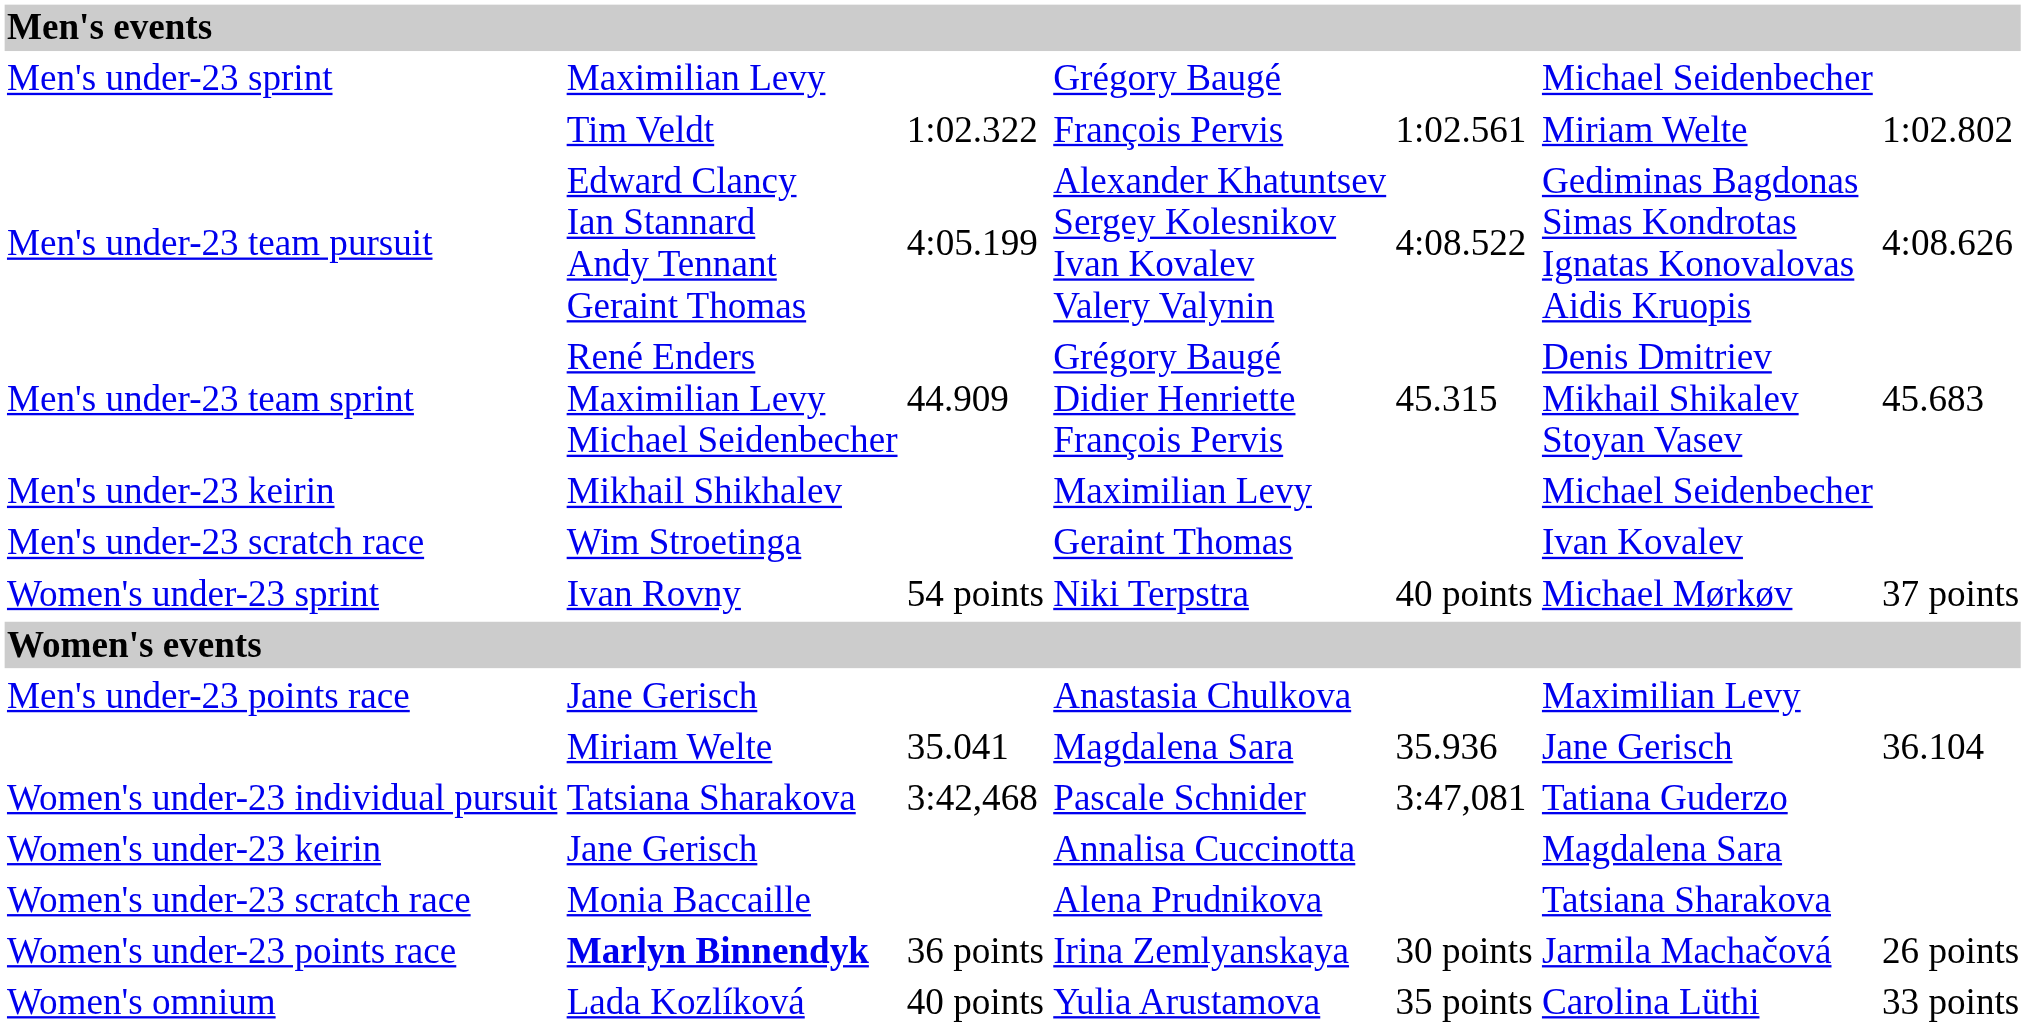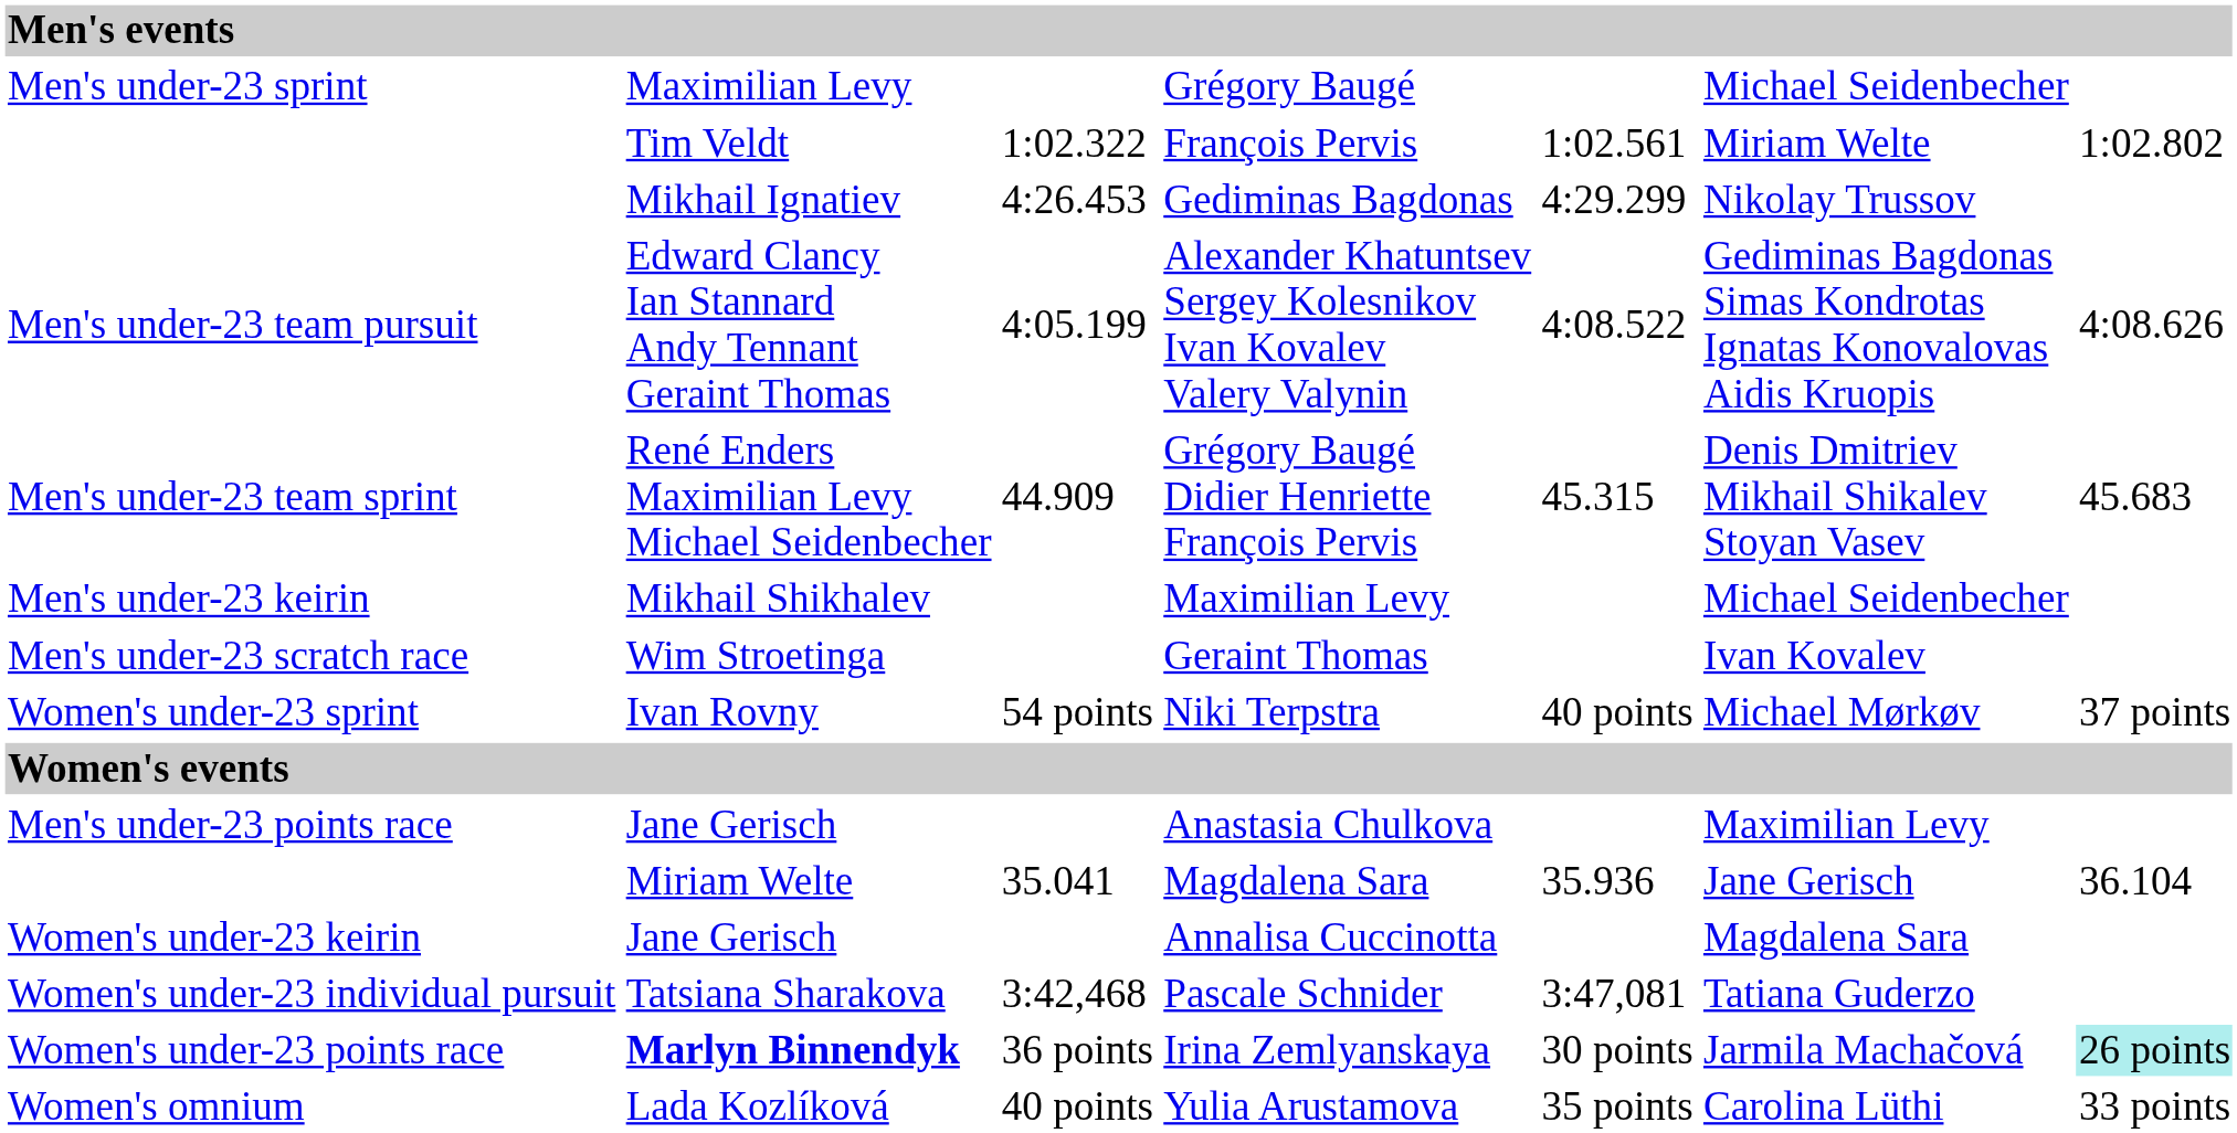 <table>
 <tr bgcolor="#cccccc">
 <td colspan=7><strong>Men's events</strong></td>
 </tr>
 <tr>
 <td><a href='#'>Men's under-23 sprint</a></td>
 <td><a href='#'>Maximilian Levy</a><br><small></small></td>
 <td></td>
 <td><a href='#'>Grégory Baugé</a><br><small></small></td>
 <td></td>
 <td><a href='#'>Michael Seidenbecher</a><br><small></small></td>
 <td></td>
 </tr>
 <tr>
 <td></td>
 <td><a href='#'>Tim Veldt</a><br><small></small></td>
 <td>1:02.322</td>
 <td><a href='#'>François Pervis</a><br><small></small></td>
 <td>1:02.561</td>
 <td><a href='#'>Miriam Welte</a><br><small></small></td>
 <td>1:02.802</td>
+</tr>
+<tr>
+<td></td>
+<td><a href='#'>Mikhail Ignatiev</a><br><small></small></td>
+<td>4:26.453</td>
+<td><a href='#'>Gediminas Bagdonas</a><br><small></small></td>
+<td>4:29.299</td>
+<td><a href='#'>Nikolay Trussov</a><br><small></small></td>
+<td></td>
 </tr>
 <tr>
 <td><a href='#'>Men's under-23 team pursuit</a></td>
 <td><a href='#'>Edward Clancy</a><br><a href='#'>Ian Stannard</a><br><a href='#'>Andy Tennant</a><br><a href='#'>Geraint Thomas</a><br><small></small></td>
 <td>4:05.199</td>
 <td><a href='#'>Alexander Khatuntsev</a><br><a href='#'>Sergey Kolesnikov</a><br><a href='#'>Ivan Kovalev</a><br><a href='#'>Valery Valynin</a><br><small></small></td>
 <td>4:08.522</td>
 <td><a href='#'>Gediminas Bagdonas</a><br><a href='#'>Simas Kondrotas</a><br><a href='#'>Ignatas Konovalovas</a><br><a href='#'>Aidis Kruopis</a><br><small></small></td>
 <td>4:08.626</td>
 </tr>
 <tr>
 <td><a href='#'>Men's under-23 team sprint</a></td>
 <td><a href='#'>René Enders</a><br><a href='#'>Maximilian Levy</a><br><a href='#'>Michael Seidenbecher</a><br><small></small></td>
 <td>44.909</td>
 <td><a href='#'>Grégory Baugé</a><br><a href='#'>Didier Henriette</a><br><a href='#'>François Pervis</a><br><small></small></td>
 <td>45.315</td>
 <td><a href='#'>Denis Dmitriev</a><br><a href='#'>Mikhail Shikalev</a><br><a href='#'>Stoyan Vasev</a><br><small></small></td>
 <td>45.683</td>
 </tr>
 <tr>
 <td><a href='#'>Men's under-23 keirin</a></td>
 <td><a href='#'>Mikhail Shikhalev</a><br><small></small></td>
 <td></td>
 <td><a href='#'>Maximilian Levy</a><br><small></small></td>
 <td></td>
 <td><a href='#'>Michael Seidenbecher</a><br><small></small></td>
 <td></td>
 </tr>
 <tr>
 <td><a href='#'>Men's under-23 scratch race</a></td>
 <td><a href='#'>Wim Stroetinga</a><br><small></small></td>
 <td></td>
 <td><a href='#'>Geraint Thomas</a><br><small></small></td>
 <td></td>
 <td><a href='#'>Ivan Kovalev</a><br><small></small></td>
 <td></td>
 </tr>
 <tr>
 <td><a href='#'>Women's under-23 sprint</a></td>
 <td><a href='#'>Ivan Rovny</a><br><small></small></td>
 <td>54 points</td>
 <td><a href='#'>Niki Terpstra</a><br><small></small></td>
 <td>40 points</td>
 <td><a href='#'>Michael Mørkøv</a><br><small></small></td>
 <td>37 points</td>
 </tr>
 <tr bgcolor="#cccccc">
 <td colspan=7><strong>Women's events</strong></td>
 </tr>
 <tr>
 <td><a href='#'>Men's under-23 points race</a></td>
 <td><a href='#'>Jane Gerisch</a><br><small></small></td>
 <td></td>
 <td><a href='#'>Anastasia Chulkova</a><br><small></small></td>
 <td></td>
 <td><a href='#'>Maximilian Levy</a><br><small></small></td>
 <td></td>
 </tr>
 <tr>
 <td></td>
 <td><a href='#'>Miriam Welte</a><br><small></small></td>
 <td>35.041</td>
 <td><a href='#'>Magdalena Sara</a><br><small></small></td>
 <td>35.936</td>
 <td><a href='#'>Jane Gerisch</a><br><small></small></td>
 <td>36.104</td>
 </tr>
 <tr>
+<td><a href='#'>Women's under-23 keirin</a></td>
+<td><a href='#'>Jane Gerisch</a><br><small></small></td>
+<td></td>
+<td><a href='#'>Annalisa Cuccinotta</a><br><small></small></td>
+<td></td>
+<td><a href='#'>Magdalena Sara</a><br><small></small></td>
+<td></td>
+</tr>
+<tr>
 <td><a href='#'>Women's under-23 individual pursuit</a></td>
 <td><a href='#'>Tatsiana Sharakova</a><br><small></small></td>
 <td>3:42,468</td>
 <td><a href='#'>Pascale Schnider</a><br><small></small></td>
 <td>3:47,081</td>
 <td><a href='#'>Tatiana Guderzo</a><br><small></small></td>
 <td></td>
 </tr>
 <tr>
-<td><a href='#'>Women's under-23 keirin</a></td>
-<td><a href='#'>Jane Gerisch</a><br><small></small></td>
-<td></td>
-<td><a href='#'>Annalisa Cuccinotta</a><br><small></small></td>
-<td></td>
-<td><a href='#'>Magdalena Sara</a><br><small></small></td>
-<td></td>
-</tr>
-<tr>
-<td><a href='#'>Women's under-23 scratch race</a></td>
-<td><a href='#'>Monia Baccaille</a><br><small></small></td>
-<td></td>
-<td><a href='#'>Alena Prudnikova</a><br><small></small></td>
-<td></td>
-<td><a href='#'>Tatsiana Sharakova</a><br><small></small></td>
-<td></td>
-</tr>
-<tr>
 <td><a href='#'>Women's under-23 points race</a></td>
 <td><strong><a href='#'>Marlyn Binnendyk</a><br><small></small></strong></td>
 <td>36 points</td>
 <td><a href='#'>Irina Zemlyanskaya</a><br><small></small></td>
 <td>30 points</td>
 <td><a href='#'>Jarmila Machačová</a><br><small></small></td>
-<td>26 points</td>
+<td style="background: paleturquoise;">26 points</td>
 </tr>
 <tr>
 <td><a href='#'>Women's omnium</a></td>
 <td><a href='#'>Lada Kozlíková</a><br><small></small></td>
 <td>40 points</td>
 <td><a href='#'>Yulia Arustamova</a><br><small></small></td>
 <td>35 points</td>
 <td><a href='#'>Carolina Lüthi</a><br><small></small></td>
 <td>33 points</td>
 </tr>
 </table>
